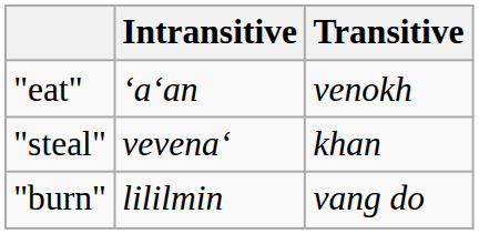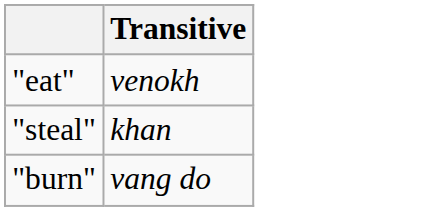 <table class="wikitable">
 <tr>
 <th></th>
-<th>Intransitive</th>
 <th>Transitive</th>
 </tr>
 <tr>
 <td>"eat"</td>
-<td><em>ʻaʻan</em></td>
 <td><em>venokh</em></td>
 </tr>
 <tr>
 <td>"steal"</td>
-<td><em>vevenaʻ</em></td>
 <td><em>khan</em></td>
 </tr>
 <tr>
 <td>"burn"</td>
-<td><em>lililmin</em></td>
 <td><em>vang do</em></td>
 </tr>
 </table>
